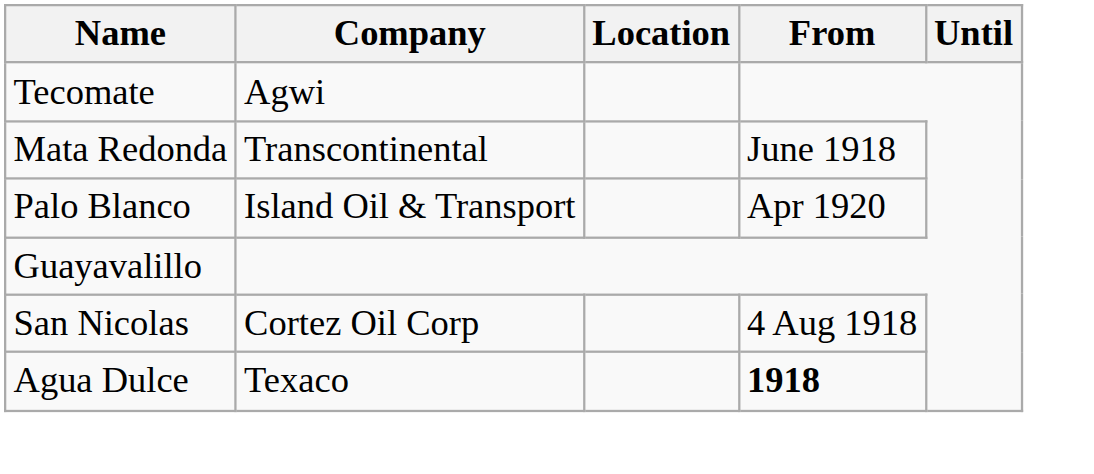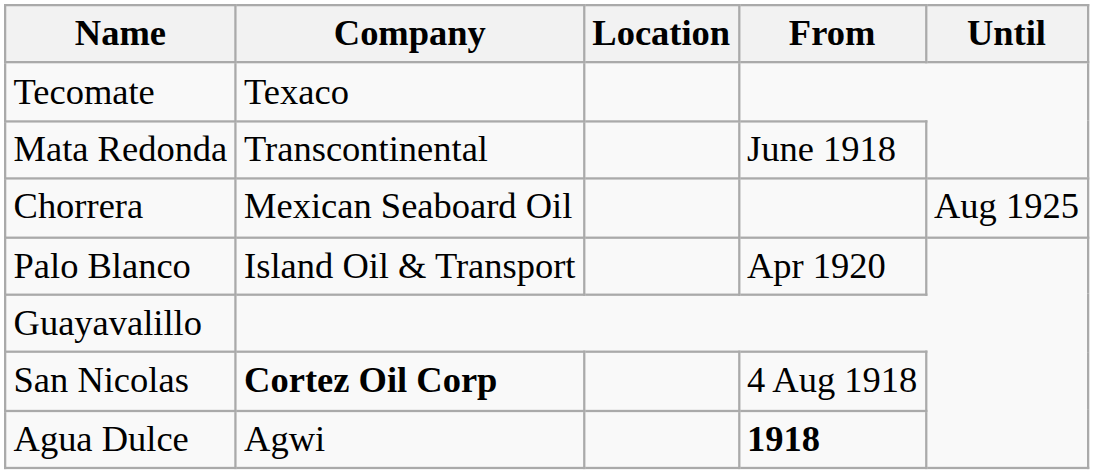 <table class="wikitable">
 <tr>
 <th>Name</th>
 <th>Company</th>
 <th>Location</th>
 <th>From</th>
 <th>Until</th>
 </tr>
 <tr>
 <td>Tecomate</td>
-<td>Agwi</td>
+<td>Texaco</td>
 <td></td>
 </tr>
 <tr>
 <td>Mata Redonda</td>
 <td>Transcontinental</td>
 <td></td>
 <td>June 1918</td>
+</tr>
+<tr>
+<td>Chorrera</td>
+<td>Mexican Seaboard Oil</td>
+<td></td>
+<td></td>
+<td>Aug 1925</td>
 </tr>
 <tr>
 <td>Palo Blanco</td>
 <td>Island Oil & Transport</td>
 <td></td>
 <td>Apr 1920</td>
 </tr>
 <tr>
 <td>Guayavalillo</td>
 </tr>
 <tr>
 <td>San Nicolas</td>
-<td>Cortez Oil Corp</td>
+<td><strong>Cortez Oil Corp</strong></td>
 <td></td>
 <td>4 Aug 1918</td>
 </tr>
 <tr>
 <td>Agua Dulce</td>
-<td>Texaco</td>
+<td>Agwi</td>
 <td></td>
 <td><strong>1918</strong></td>
 </tr>
 </table>
